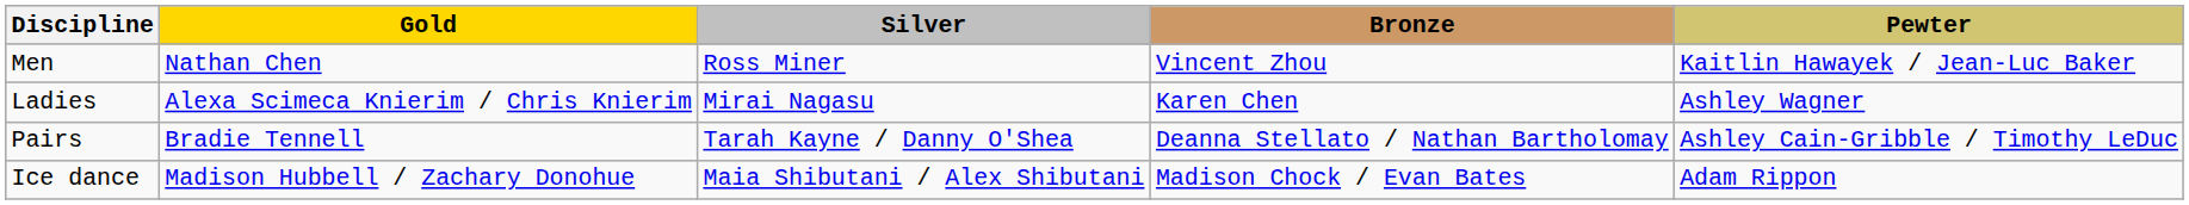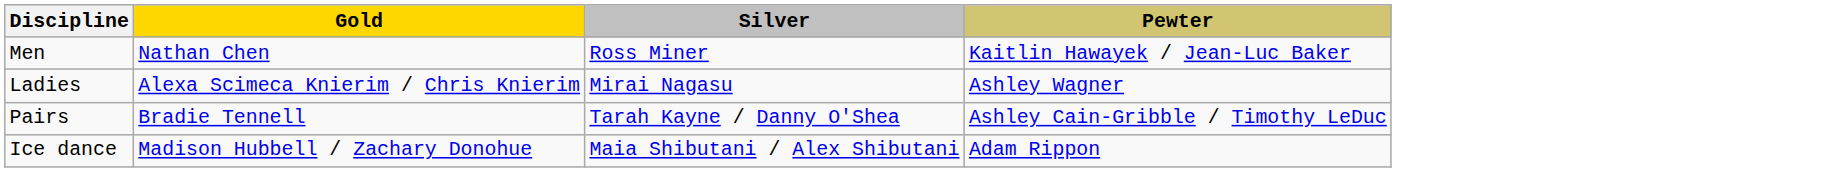 <table class="wikitable">
 <tr>
 <th>Discipline</th>
 <td align=center bgcolor=gold><strong>Gold</strong></td>
 <td align=center bgcolor=silver><strong>Silver</strong></td>
-<td align=center bgcolor=cc9966><strong>Bronze</strong></td>
 <td align=center bgcolor=d1c571><strong>Pewter</strong></td>
 </tr>
 <tr>
 <td>Men</td>
 <td><a href='#'>Nathan Chen</a></td>
 <td><a href='#'>Ross Miner</a></td>
-<td><a href='#'>Vincent Zhou</a></td>
 <td><a href='#'>Kaitlin Hawayek</a> / <a href='#'>Jean-Luc Baker</a></td>
 </tr>
 <tr>
 <td>Ladies</td>
 <td><a href='#'>Alexa Scimeca Knierim</a> / <a href='#'>Chris Knierim</a></td>
 <td><a href='#'>Mirai Nagasu</a></td>
-<td><a href='#'>Karen Chen</a></td>
 <td><a href='#'>Ashley Wagner</a></td>
 </tr>
 <tr>
 <td>Pairs</td>
 <td><a href='#'>Bradie Tennell</a></td>
 <td><a href='#'>Tarah Kayne</a> / <a href='#'>Danny O'Shea</a></td>
-<td><a href='#'>Deanna Stellato</a> / <a href='#'>Nathan Bartholomay</a></td>
 <td><a href='#'>Ashley Cain-Gribble</a> / <a href='#'>Timothy LeDuc</a></td>
 </tr>
 <tr>
 <td>Ice dance</td>
 <td><a href='#'>Madison Hubbell</a> / <a href='#'>Zachary Donohue</a></td>
 <td><a href='#'>Maia Shibutani</a> / <a href='#'>Alex Shibutani</a></td>
-<td><a href='#'>Madison Chock</a> / <a href='#'>Evan Bates</a></td>
 <td><a href='#'>Adam Rippon</a></td>
 </tr>
 </table>
